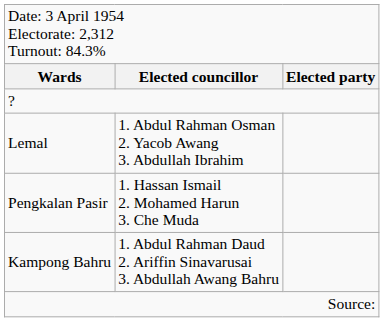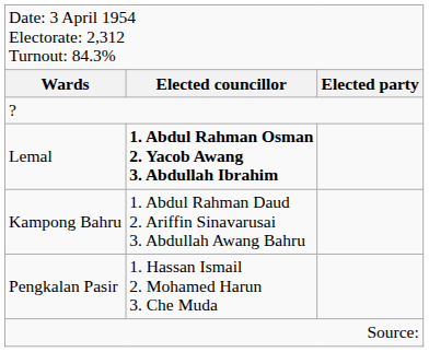 <table class=wikitable>
 <tr>
 <td colspan=3>Date: 3 April 1954<br>Electorate: 2,312<br>Turnout: 84.3%</td>
 </tr>
 <tr>
 <th>Wards</th>
 <th>Elected councillor</th>
 <th>Elected party</th>
 </tr>
 <tr>
 <td colspan=3>? </td>
 </tr>
 <tr>
 <td>Lemal</td>
-<td>1. Abdul Rahman Osman<br>2. Yacob Awang<br>3. Abdullah Ibrahim</td>
+<td><strong>1. Abdul Rahman Osman<br>2. Yacob Awang<br>3. Abdullah Ibrahim</strong></td>
+<td></td>
+</tr>
+<tr>
+<td>Kampong Bahru</td>
+<td>1. Abdul Rahman Daud<br>2. Ariffin Sinavarusai<br>3. Abdullah Awang Bahru</td>
 <td></td>
 </tr>
 <tr>
 <td>Pengkalan Pasir</td>
 <td>1. Hassan Ismail<br>2. Mohamed Harun<br>3. Che Muda</td>
 <td></td>
 </tr>
 <tr>
-<td>Kampong Bahru</td>
-<td>1. Abdul Rahman Daud<br>2. Ariffin Sinavarusai<br>3. Abdullah Awang Bahru</td>
-<td></td>
-</tr>
-<tr>
 <td colspan=3 align=right>Source: </td>
 </tr>
 </table>
